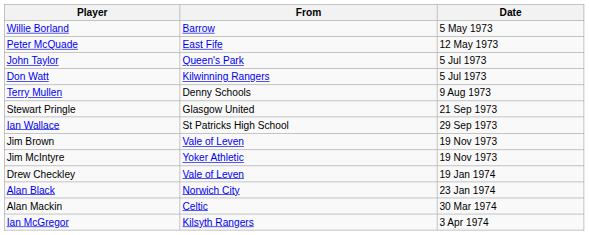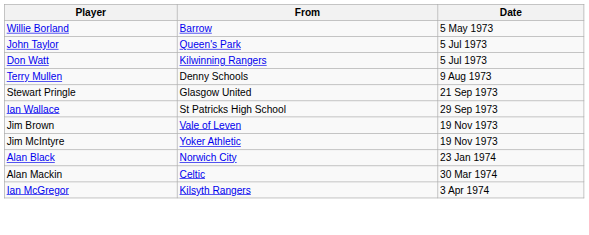 <table class="wikitable" style="text-align:center; font-size:95%;width:98%; text-align:left">
 <tr>
 <th>Player</th>
 <th>From</th>
 <th>Date</th>
 </tr>
 <tr>
 <td> <a href='#'>Willie Borland</a></td>
 <td> <a href='#'>Barrow</a></td>
 <td>5 May 1973</td>
-</tr>
-<tr>
-<td> <a href='#'>Peter McQuade</a></td>
-<td> <a href='#'>East Fife</a></td>
-<td>12 May 1973</td>
 </tr>
 <tr>
 <td> <a href='#'>John Taylor</a></td>
 <td> <a href='#'>Queen's Park</a></td>
 <td>5 Jul 1973</td>
 </tr>
 <tr>
 <td> <a href='#'>Don Watt</a></td>
 <td> <a href='#'>Kilwinning Rangers</a></td>
 <td>5 Jul 1973</td>
 </tr>
 <tr>
 <td> <a href='#'>Terry Mullen</a></td>
 <td> Denny Schools</td>
 <td>9 Aug 1973</td>
 </tr>
 <tr>
 <td> Stewart Pringle</td>
 <td> Glasgow United</td>
 <td>21 Sep 1973</td>
 </tr>
 <tr>
 <td> <a href='#'>Ian Wallace</a></td>
 <td> St Patricks High School</td>
 <td>29 Sep 1973</td>
 </tr>
 <tr>
 <td> Jim Brown</td>
 <td> <a href='#'>Vale of Leven</a></td>
 <td>19 Nov 1973</td>
 </tr>
 <tr>
 <td> Jim McIntyre</td>
 <td> <a href='#'>Yoker Athletic</a></td>
 <td>19 Nov 1973</td>
 </tr>
 <tr>
-<td> Drew Checkley</td>
-<td> <a href='#'>Vale of Leven</a></td>
-<td>19 Jan 1974</td>
-</tr>
-<tr>
 <td> <a href='#'>Alan Black</a></td>
 <td> <a href='#'>Norwich City</a></td>
 <td>23 Jan 1974</td>
 </tr>
 <tr>
 <td> Alan Mackin</td>
 <td> <a href='#'>Celtic</a></td>
 <td>30 Mar 1974</td>
 </tr>
 <tr>
 <td> <a href='#'>Ian McGregor</a></td>
 <td> <a href='#'>Kilsyth Rangers</a></td>
 <td>3 Apr 1974</td>
 </tr>
 </table>
